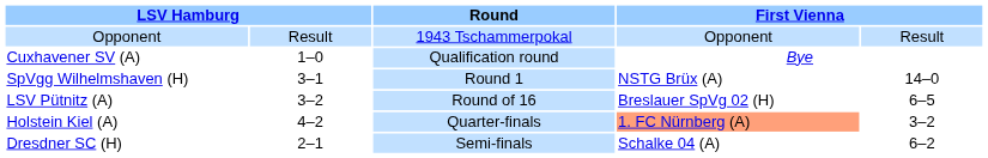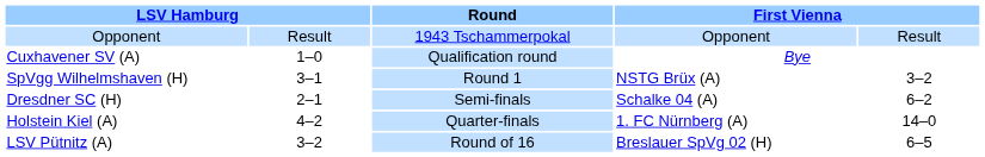 <table style="width:80%; text-align:center;">
 <tr style="vertical-align:top; background:#99CCFF;">
 <th colspan="2"><a href='#'>LSV Hamburg</a></th>
 <th style="width:20%">Round</th>
 <th colspan="2"><a href='#'>First Vienna</a></th>
 </tr>
 <tr style="vertical-align:top; background:#C1E0FF;">
 <td style="width:20%">Opponent</td>
 <td style="width:10%">Result</td>
 <td><a href='#'>1943 Tschammerpokal</a></td>
 <td style="width:20%">Opponent</td>
 <td style="width:10%">Result</td>
 </tr>
 <tr>
 <td align="left"><a href='#'>Cuxhavener SV</a> (A)</td>
 <td>1–0</td>
 <td style="background:#C1E0FF;">Qualification round</td>
 <td colspan="2"><em><a href='#'>Bye</a></em></td>
 </tr>
 <tr>
 <td align="left"><a href='#'>SpVgg Wilhelmshaven</a> (H)</td>
 <td>3–1</td>
 <td style="background:#C1E0FF;">Round 1</td>
 <td align="left"><a href='#'>NSTG Brüx</a> (A)</td>
+<td>3–2</td>
+</tr>
+<tr>
+<td align="left"><a href='#'>Dresdner SC</a> (H)</td>
+<td>2–1</td>
+<td style="background:#C1E0FF;">Semi-finals</td>
+<td align="left"><a href='#'>Schalke 04</a> (A)</td>
+<td>6–2</td>
+</tr>
+<tr>
+<td align="left"><a href='#'>Holstein Kiel</a> (A)</td>
+<td>4–2</td>
+<td style="background:#C1E0FF;">Quarter-finals</td>
+<td align="left"><a href='#'>1. FC Nürnberg</a> (A)</td>
 <td>14–0</td>
 </tr>
 <tr>
 <td align="left"><a href='#'>LSV Pütnitz</a> (A)</td>
 <td>3–2</td>
 <td style="background:#C1E0FF;">Round of 16</td>
 <td align="left"><a href='#'>Breslauer SpVg 02</a> (H)</td>
 <td>6–5</td>
 </tr>
-<tr>
-<td align="left"><a href='#'>Holstein Kiel</a> (A)</td>
-<td>4–2</td>
-<td style="background:#C1E0FF;">Quarter-finals</td>
-<td align="left" style="background: lightsalmon;"><a href='#'>1. FC Nürnberg</a> (A)</td>
-<td>3–2</td>
-</tr>
-<tr>
-<td align="left"><a href='#'>Dresdner SC</a> (H)</td>
-<td>2–1</td>
-<td style="background:#C1E0FF;">Semi-finals</td>
-<td align="left"><a href='#'>Schalke 04</a> (A)</td>
-<td>6–2</td>
-</tr>
 </table>
